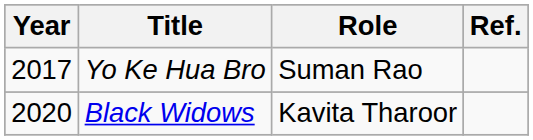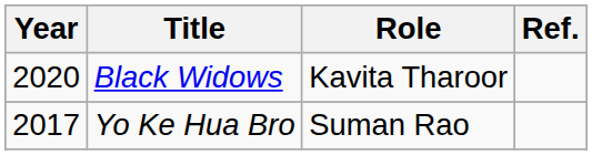 <table class="wikitable">
 <tr>
 <th>Year</th>
 <th>Title</th>
 <th>Role</th>
 <th>Ref.</th>
 </tr>
 <tr>
+<td>2020</td>
+<td><em><a href='#'>Black Widows</a></em></td>
+<td>Kavita Tharoor</td>
+<td></td>
+</tr>
+<tr>
 <td>2017</td>
 <td><em>Yo Ke Hua Bro</em></td>
 <td>Suman Rao</td>
 <td></td>
 </tr>
-<tr>
-<td>2020</td>
-<td><em><a href='#'>Black Widows</a></em></td>
-<td>Kavita Tharoor</td>
-<td></td>
-</tr>
 </table>
